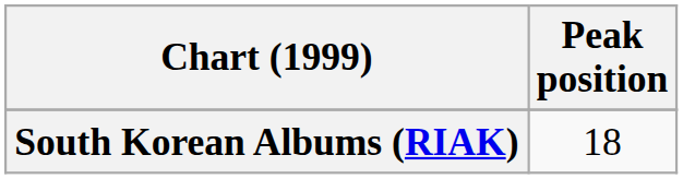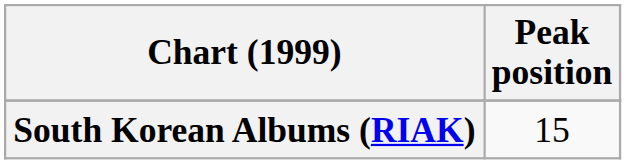 <table class="wikitable plainrowheaders sortable" style="text-align:center;">
 <tr>
 <th>Chart (1999)</th>
 <th>Peak<br>position</th>
 </tr>
 <tr>
 </tr>
 <tr>
 <th scope="row">South Korean Albums (<a href='#'>RIAK</a>)</th>
-<td>18</td>
+<td>15</td>
 </tr>
 </table>
